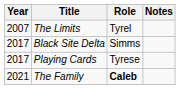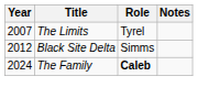 <table class="wikitable sortable">
 <tr>
 <th>Year</th>
 <th>Title</th>
 <th>Role</th>
 <th>Notes</th>
 </tr>
 <tr>
 <td>2007</td>
 <td data-sort-value="Limits, The"><em>The Limits</em></td>
 <td>Tyrel</td>
 <td></td>
 </tr>
 <tr>
-<td>2017</td>
+<td>2012</td>
 <td><em>Black Site Delta</em></td>
 <td>Simms</td>
 <td></td>
 </tr>
 <tr>
-<td>2017</td>
-<td><em>Playing Cards</em></td>
-<td>Tyrese</td>
-<td></td>
-</tr>
-<tr>
-<td>2021</td>
+<td>2024</td>
 <td data-sort-value="Family, The"><em>The Family</em></td>
 <td><strong>Caleb</strong></td>
 <td></td>
 </tr>
 </table>
